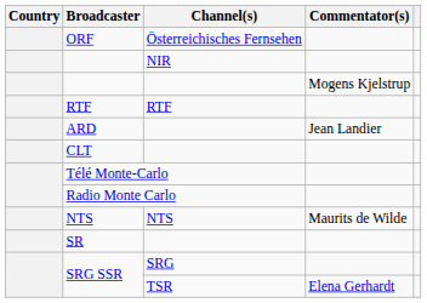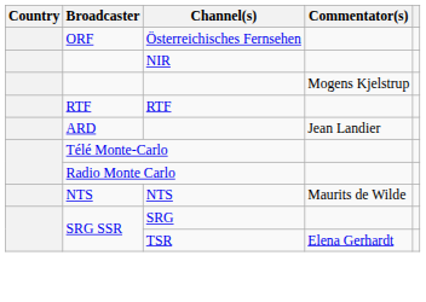 <table class="wikitable plainrowheaders">
 <tr>
 <th scope="col">Country</th>
 <th scope="col">Broadcaster</th>
 <th scope="col">Channel(s)</th>
 <th scope="col">Commentator(s)</th>
 <th scope="col"></th>
 </tr>
 <tr>
 <th scope="row"></th>
 <td><a href='#'>ORF</a></td>
 <td><a href='#'>Österreichisches Fernsehen</a></td>
 <td></td>
 <td style="text-align:center"></td>
 </tr>
 <tr>
 <th scope="row"></th>
 <td></td>
 <td><a href='#'>NIR</a></td>
 <td></td>
 <td style="text-align:center"></td>
 </tr>
 <tr>
 <th scope="row"></th>
 <td></td>
 <td></td>
 <td>Mogens Kjelstrup</td>
 <td style="text-align:center"></td>
 </tr>
 <tr>
 <th scope="row"></th>
 <td><a href='#'>RTF</a></td>
 <td><a href='#'>RTF</a></td>
 <td></td>
 <td style="text-align:center"></td>
 </tr>
 <tr>
 <th scope="row"></th>
 <td><a href='#'>ARD</a></td>
 <td></td>
 <td>Jean Landier</td>
 <td style="text-align:center"></td>
 </tr>
 <tr>
-<th scope="row"></th>
-<td><a href='#'>CLT</a></td>
-<td></td>
-<td></td>
-<td style="text-align:center"></td>
-</tr>
-<tr>
 <th scope="rowgroup" rowspan="2"></th>
 <td colspan="2"><a href='#'>Télé Monte-Carlo</a></td>
 <td></td>
 <td style="text-align:center"></td>
 </tr>
 <tr>
 <td colspan="2"><a href='#'>Radio Monte Carlo</a></td>
 <td></td>
 <td style="text-align:center"></td>
 </tr>
 <tr>
 <th scope="row"></th>
 <td><a href='#'>NTS</a></td>
 <td><a href='#'>NTS</a></td>
 <td>Maurits de Wilde</td>
 <td style="text-align:center"></td>
 </tr>
 <tr>
-<th scope="row"></th>
-<td><a href='#'>SR</a></td>
-<td></td>
-<td></td>
-<td style="text-align:center"></td>
-</tr>
-<tr>
 <th scope="rowgroup" rowspan="2"></th>
 <td rowspan="2"><a href='#'>SRG SSR</a></td>
 <td><a href='#'>SRG</a></td>
 <td></td>
 <td style="text-align:center"></td>
 </tr>
 <tr>
 <td><a href='#'>TSR</a></td>
 <td><a href='#'>Elena Gerhardt</a></td>
 <td style="text-align:center"></td>
 </tr>
 </table>
